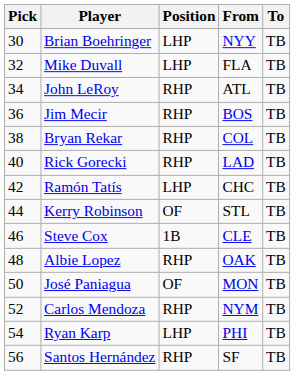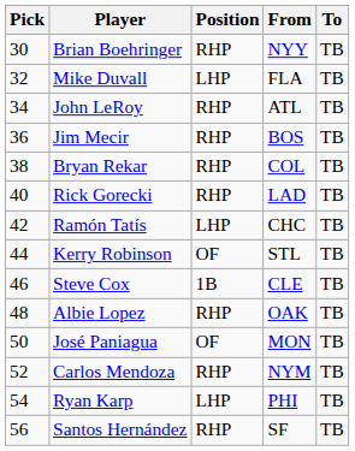 <table class="wikitable">
 <tr>
 <th>Pick</th>
 <th>Player</th>
 <th>Position</th>
 <th>From</th>
 <th>To</th>
 </tr>
 <tr>
 <td>30</td>
 <td><a href='#'>Brian Boehringer</a></td>
-<td>LHP</td>
+<td>RHP</td>
 <td><a href='#'>NYY</a></td>
 <td>TB</td>
 </tr>
 <tr>
 <td>32</td>
 <td><a href='#'>Mike Duvall</a></td>
 <td>LHP</td>
 <td>FLA</td>
 <td>TB</td>
 </tr>
 <tr>
 <td>34</td>
 <td><a href='#'>John LeRoy</a></td>
 <td>RHP</td>
 <td>ATL</td>
 <td>TB</td>
 </tr>
 <tr>
 <td>36</td>
 <td><a href='#'>Jim Mecir</a></td>
 <td>RHP</td>
 <td><a href='#'>BOS</a></td>
 <td>TB</td>
 </tr>
 <tr>
 <td>38</td>
 <td><a href='#'>Bryan Rekar</a></td>
 <td>RHP</td>
 <td><a href='#'>COL</a></td>
 <td>TB</td>
 </tr>
 <tr>
 <td>40</td>
 <td><a href='#'>Rick Gorecki</a></td>
 <td>RHP</td>
 <td><a href='#'>LAD</a></td>
 <td>TB</td>
 </tr>
 <tr>
 <td>42</td>
 <td><a href='#'>Ramón Tatís</a></td>
 <td>LHP</td>
 <td>CHC</td>
 <td>TB</td>
 </tr>
 <tr>
 <td>44</td>
 <td><a href='#'>Kerry Robinson</a></td>
 <td>OF</td>
 <td>STL</td>
 <td>TB</td>
 </tr>
 <tr>
 <td>46</td>
 <td><a href='#'>Steve Cox</a></td>
 <td>1B</td>
 <td><a href='#'>CLE</a></td>
 <td>TB</td>
 </tr>
 <tr>
 <td>48</td>
 <td><a href='#'>Albie Lopez</a></td>
 <td>RHP</td>
 <td><a href='#'>OAK</a></td>
 <td>TB</td>
 </tr>
 <tr>
 <td>50</td>
 <td><a href='#'>José Paniagua</a></td>
 <td>OF</td>
 <td><a href='#'>MON</a></td>
 <td>TB</td>
 </tr>
 <tr>
 <td>52</td>
 <td><a href='#'>Carlos Mendoza</a></td>
 <td>RHP</td>
 <td><a href='#'>NYM</a></td>
 <td>TB</td>
 </tr>
 <tr>
 <td>54</td>
 <td><a href='#'>Ryan Karp</a></td>
 <td>LHP</td>
 <td><a href='#'>PHI</a></td>
 <td>TB</td>
 </tr>
 <tr>
 <td>56</td>
 <td><a href='#'>Santos Hernández</a></td>
 <td>RHP</td>
 <td>SF</td>
 <td>TB</td>
 </tr>
 </table>
